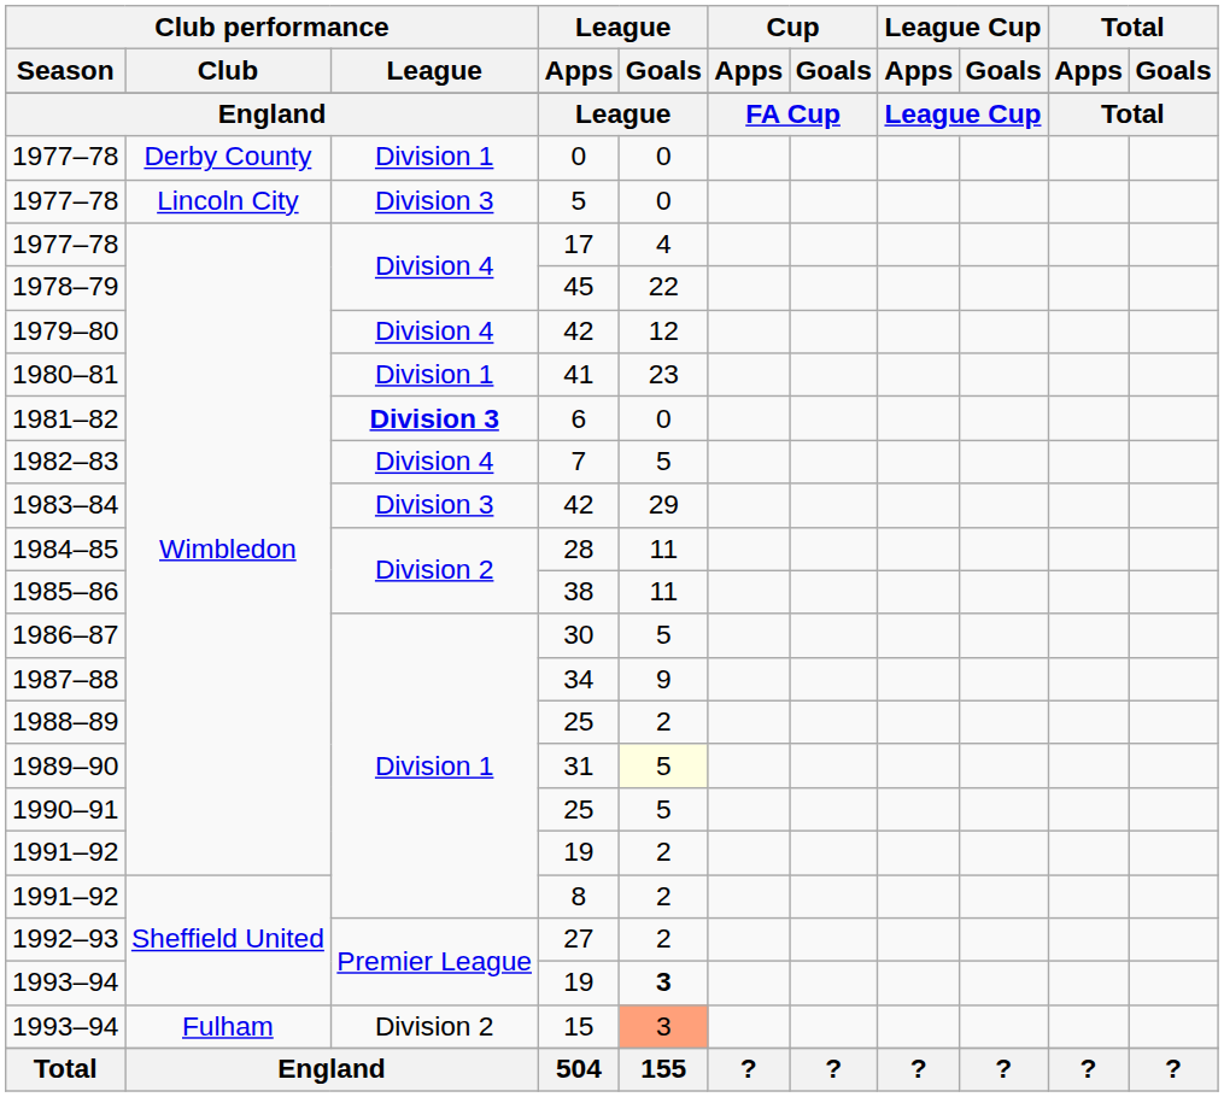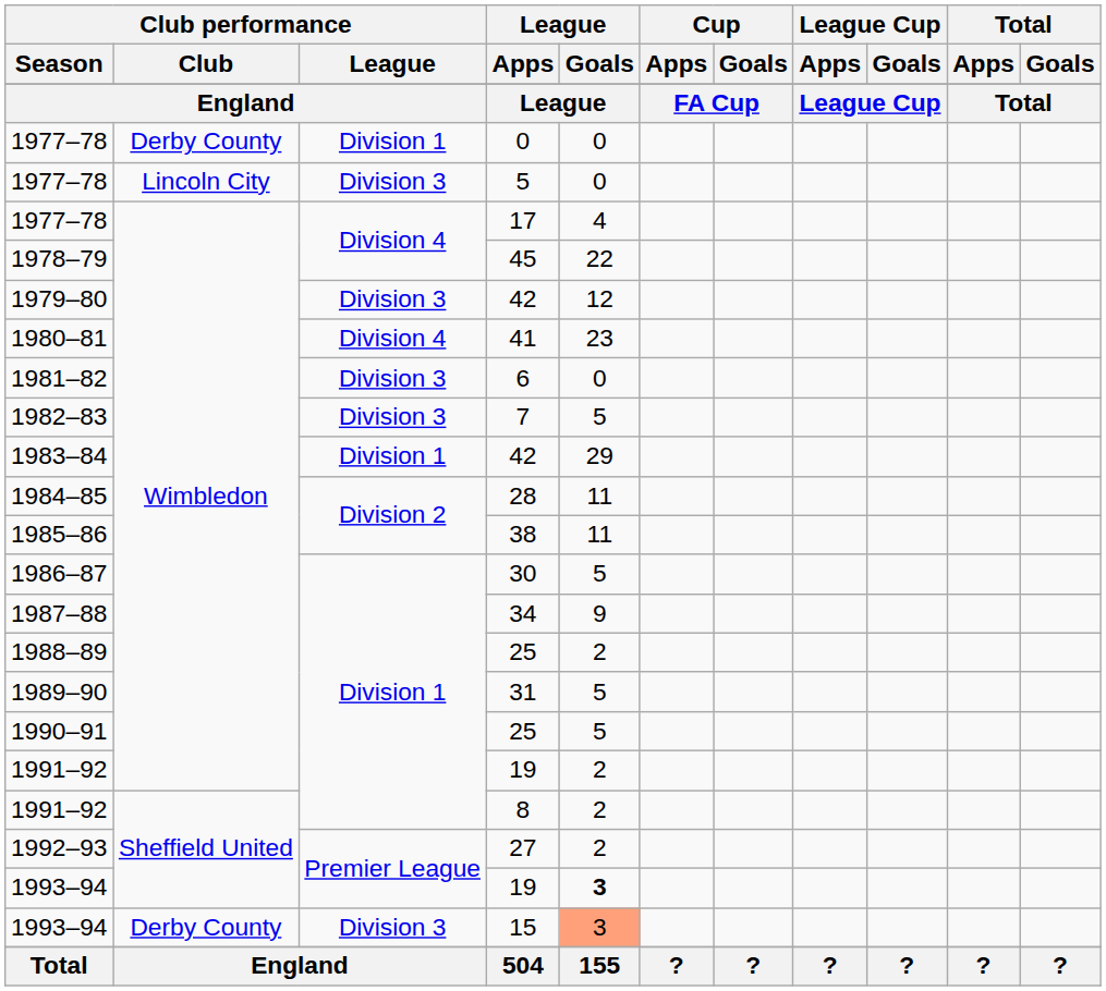 <table class="wikitable" style="text-align:center">
 <tr>
 <th colspan=3>Club performance</th>
 <th colspan=2>League</th>
 <th colspan=2>Cup</th>
 <th colspan=2>League Cup</th>
 <th colspan=2>Total</th>
 </tr>
 <tr>
 <th>Season</th>
 <th>Club</th>
 <th>League</th>
 <th>Apps</th>
 <th>Goals</th>
 <th>Apps</th>
 <th>Goals</th>
 <th>Apps</th>
 <th>Goals</th>
 <th>Apps</th>
 <th>Goals</th>
 </tr>
 <tr>
 </tr>
 <tr>
 <th colspan=3>England</th>
 <th colspan=2>League</th>
 <th colspan=2><a href='#'>FA Cup</a></th>
 <th colspan=2><a href='#'>League Cup</a></th>
 <th colspan=2>Total</th>
 </tr>
 <tr>
 <td>1977–78</td>
 <td><a href='#'>Derby County</a></td>
 <td><a href='#'>Division 1</a></td>
 <td>0</td>
 <td>0</td>
 <td></td>
 <td></td>
 <td></td>
 <td></td>
 <td></td>
 <td></td>
 </tr>
 <tr>
 <td>1977–78</td>
 <td><a href='#'>Lincoln City</a></td>
 <td><a href='#'>Division 3</a></td>
 <td>5</td>
 <td>0</td>
 <td></td>
 <td></td>
 <td></td>
 <td></td>
 <td></td>
 <td></td>
 </tr>
 <tr>
 <td>1977–78</td>
 <td rowspan="15"><a href='#'>Wimbledon</a></td>
 <td rowspan="2"><a href='#'>Division 4</a></td>
 <td>17</td>
 <td>4</td>
 <td></td>
 <td></td>
 <td></td>
 <td></td>
 <td></td>
 <td></td>
 </tr>
 <tr>
 <td>1978–79</td>
 <td>45</td>
 <td>22</td>
 <td></td>
 <td></td>
 <td></td>
 <td></td>
 <td></td>
 <td></td>
 </tr>
 <tr>
 <td>1979–80</td>
-<td rowspan="1"><a href='#'>Division 4</a></td>
+<td rowspan="1"><a href='#'>Division 3</a></td>
 <td>42</td>
 <td>12</td>
 <td></td>
 <td></td>
 <td></td>
 <td></td>
 <td></td>
 <td></td>
 </tr>
 <tr>
 <td>1980–81</td>
-<td><a href='#'>Division 1</a></td>
+<td rowspan="1"><a href='#'>Division 4</a></td>
 <td>41</td>
 <td>23</td>
 <td></td>
 <td></td>
 <td></td>
 <td></td>
 <td></td>
 <td></td>
 </tr>
 <tr>
 <td>1981–82</td>
-<td rowspan="1"><strong><a href='#'>Division 3</a></strong></td>
+<td rowspan="1"><a href='#'>Division 3</a></td>
 <td>6</td>
 <td>0</td>
 <td></td>
 <td></td>
 <td></td>
 <td></td>
 <td></td>
 <td></td>
 </tr>
 <tr>
 <td>1982–83</td>
-<td rowspan="1"><a href='#'>Division 4</a></td>
+<td rowspan="1"><a href='#'>Division 3</a></td>
 <td>7</td>
 <td>5</td>
 <td></td>
 <td></td>
 <td></td>
 <td></td>
 <td></td>
 <td></td>
 </tr>
 <tr>
 <td>1983–84</td>
-<td rowspan="1"><a href='#'>Division 3</a></td>
+<td><a href='#'>Division 1</a></td>
 <td>42</td>
 <td>29</td>
 <td></td>
 <td></td>
 <td></td>
 <td></td>
 <td></td>
 <td></td>
 </tr>
 <tr>
 <td>1984–85</td>
 <td rowspan="2"><a href='#'>Division 2</a></td>
 <td>28</td>
 <td>11</td>
 <td></td>
 <td></td>
 <td></td>
 <td></td>
 <td></td>
 <td></td>
 </tr>
 <tr>
 <td>1985–86</td>
 <td>38</td>
 <td>11</td>
 <td></td>
 <td></td>
 <td></td>
 <td></td>
 <td></td>
 <td></td>
 </tr>
 <tr>
 <td>1986–87</td>
 <td rowspan="7"><a href='#'>Division 1</a></td>
 <td>30</td>
 <td>5</td>
 <td></td>
 <td></td>
 <td></td>
 <td></td>
 <td></td>
 <td></td>
 </tr>
 <tr>
 <td>1987–88</td>
 <td>34</td>
 <td>9</td>
 <td></td>
 <td></td>
 <td></td>
 <td></td>
 <td></td>
 <td></td>
 </tr>
 <tr>
 <td>1988–89</td>
 <td>25</td>
 <td>2</td>
 <td></td>
 <td></td>
 <td></td>
 <td></td>
 <td></td>
 <td></td>
 </tr>
 <tr>
 <td>1989–90</td>
 <td>31</td>
-<td style="background: lightyellow;">5</td>
+<td>5</td>
 <td></td>
 <td></td>
 <td></td>
 <td></td>
 <td></td>
 <td></td>
 </tr>
 <tr>
 <td>1990–91</td>
 <td>25</td>
 <td>5</td>
 <td></td>
 <td></td>
 <td></td>
 <td></td>
 <td></td>
 <td></td>
 </tr>
 <tr>
 <td>1991–92</td>
 <td>19</td>
 <td>2</td>
 <td></td>
 <td></td>
 <td></td>
 <td></td>
 <td></td>
 <td></td>
 </tr>
 <tr>
 <td>1991–92</td>
 <td rowspan="3"><a href='#'>Sheffield United</a></td>
 <td>8</td>
 <td>2</td>
 <td></td>
 <td></td>
 <td></td>
 <td></td>
 <td></td>
 <td></td>
 </tr>
 <tr>
 <td>1992–93</td>
 <td rowspan="2"><a href='#'>Premier League</a></td>
 <td>27</td>
 <td>2</td>
 <td></td>
 <td></td>
 <td></td>
 <td></td>
 <td></td>
 <td></td>
 </tr>
 <tr>
 <td>1993–94</td>
 <td>19</td>
 <td><strong>3</strong></td>
 <td></td>
 <td></td>
 <td></td>
 <td></td>
 <td></td>
 <td></td>
 </tr>
 <tr>
 <td>1993–94</td>
-<td><a href='#'>Fulham</a></td>
-<td>Division 2</td>
+<td><a href='#'>Derby County</a></td>
+<td rowspan="1"><a href='#'>Division 3</a></td>
 <td>15</td>
 <td style="background: lightsalmon;">3</td>
 <td></td>
 <td></td>
 <td></td>
 <td></td>
 <td></td>
 <td></td>
 </tr>
 <tr>
 </tr>
 <tr>
 <th rowspan=1>Total</th>
 <th colspan=2>England</th>
 <th>504</th>
 <th>155</th>
 <th>?</th>
 <th>?</th>
 <th>?</th>
 <th>?</th>
 <th>?</th>
 <th>?</th>
 </tr>
 </table>
